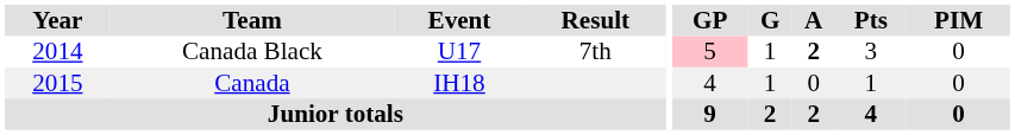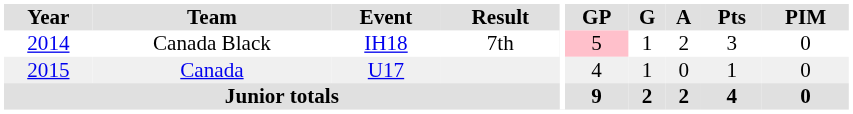 <table border="0" cellpadding="1" cellspacing="0" ID="Table3" style="text-align:center; width:40em">
 <tr ALIGN="center" bgcolor="#e0e0e0">
 <th>Year</th>
 <th>Team</th>
 <th>Event</th>
 <th>Result</th>
 <th rowspan="99" bgcolor="#ffffff"></th>
 <th>GP</th>
 <th>G</th>
 <th>A</th>
 <th>Pts</th>
 <th>PIM</th>
 </tr>
 <tr>
 <td><a href='#'>2014</a></td>
 <td>Canada Black</td>
-<td><a href='#'>U17</a></td>
+<td><a href='#'>IH18</a></td>
 <td>7th</td>
 <td style="background: pink;">5</td>
 <td>1</td>
-<td><strong>2</strong></td>
+<td>2</td>
 <td>3</td>
 <td>0</td>
 </tr>
 <tr bgcolor="#f0f0f0">
 <td><a href='#'>2015</a></td>
 <td><a href='#'>Canada</a></td>
-<td><a href='#'>IH18</a></td>
+<td><a href='#'>U17</a></td>
 <td></td>
 <td>4</td>
 <td>1</td>
 <td>0</td>
 <td>1</td>
 <td>0</td>
 </tr>
 <tr bgcolor="#e0e0e0">
 <th colspan="4">Junior totals</th>
 <th>9</th>
 <th>2</th>
 <th>2</th>
 <th>4</th>
 <th>0</th>
 </tr>
 </table>
